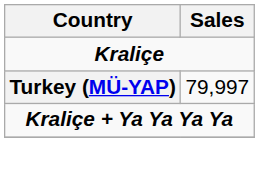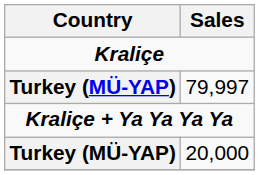 <table class="wikitable sortable plainrowheaders">
 <tr>
 <th scope="col">Country</th>
 <th scope="col">Sales</th>
 </tr>
 <tr>
 <td colspan="2" style="text-align:center;"><strong><em>Kraliçe</em></strong></td>
 </tr>
 <tr>
 <th scope="row">Turkey (<a href='#'>MÜ-YAP</a>)</th>
 <td>79,997</td>
 </tr>
 <tr>
 <td colspan="2" style="text-align:center;"><strong><em>Kraliçe + Ya Ya Ya Ya</em></strong></td>
 </tr>
 <tr>
+<th scope="row">Turkey (MÜ-YAP)</th>
+<td>20,000</td>
+</tr>
+<tr>
 </tr>
 </table>
